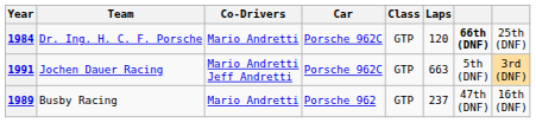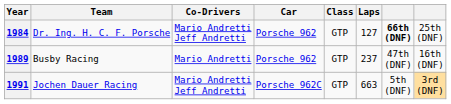 <table class="wikitable" style="text-align:center; font-size:90%">
 <tr>
 <th>Year</th>
 <th>Team</th>
 <th>Co-Drivers</th>
 <th>Car</th>
 <th>Class</th>
 <th>Laps</th>
 <th></th>
 <th></th>
 </tr>
 <tr>
 <th><a href='#'>1984</a></th>
 <td align="left" nowrap> <a href='#'>Dr. Ing. H. C. F. Porsche</a></td>
-<td align="left" nowrap> <a href='#'>Mario Andretti</a></td>
-<td align="left" nowrap><a href='#'>Porsche 962C</a></td>
+<td align="left" nowrap> <a href='#'>Mario Andretti</a><br> <a href='#'>Jeff Andretti</a></td>
+<td align="left" nowrap><a href='#'>Porsche 962</a></td>
 <td>GTP</td>
-<td>120</td>
+<td>127</td>
 <td><strong>66th<br> (DNF)</strong></td>
 <td>25th<br>(DNF)</td>
+</tr>
+<tr>
+<th><a href='#'>1989</a></th>
+<td align="left" nowrap> Busby Racing</td>
+<td align="left" nowrap> <a href='#'>Mario Andretti</a></td>
+<td align="left" nowrap><a href='#'>Porsche 962</a></td>
+<td>GTP</td>
+<td>237</td>
+<td>47th<br>(DNF)</td>
+<td>16th<br>(DNF)</td>
 </tr>
 <tr>
 <th><a href='#'>1991</a></th>
 <td align="left" nowrap> <a href='#'>Jochen Dauer Racing</a></td>
 <td align="left" nowrap> <a href='#'>Mario Andretti</a><br> <a href='#'>Jeff Andretti</a></td>
 <td align="left" nowrap><a href='#'>Porsche 962C</a></td>
 <td>GTP</td>
 <td>663</td>
 <td>5th <br>(DNF)</td>
 <td style="background:#ffdf9f;">3rd <br>(DNF)</td>
 </tr>
-<tr>
-<th><a href='#'>1989</a></th>
-<td align="left" nowrap> Busby Racing</td>
-<td align="left" nowrap> <a href='#'>Mario Andretti</a></td>
-<td align="left" nowrap><a href='#'>Porsche 962</a></td>
-<td>GTP</td>
-<td>237</td>
-<td>47th<br>(DNF)</td>
-<td>16th<br>(DNF)</td>
-</tr>
 </table>
